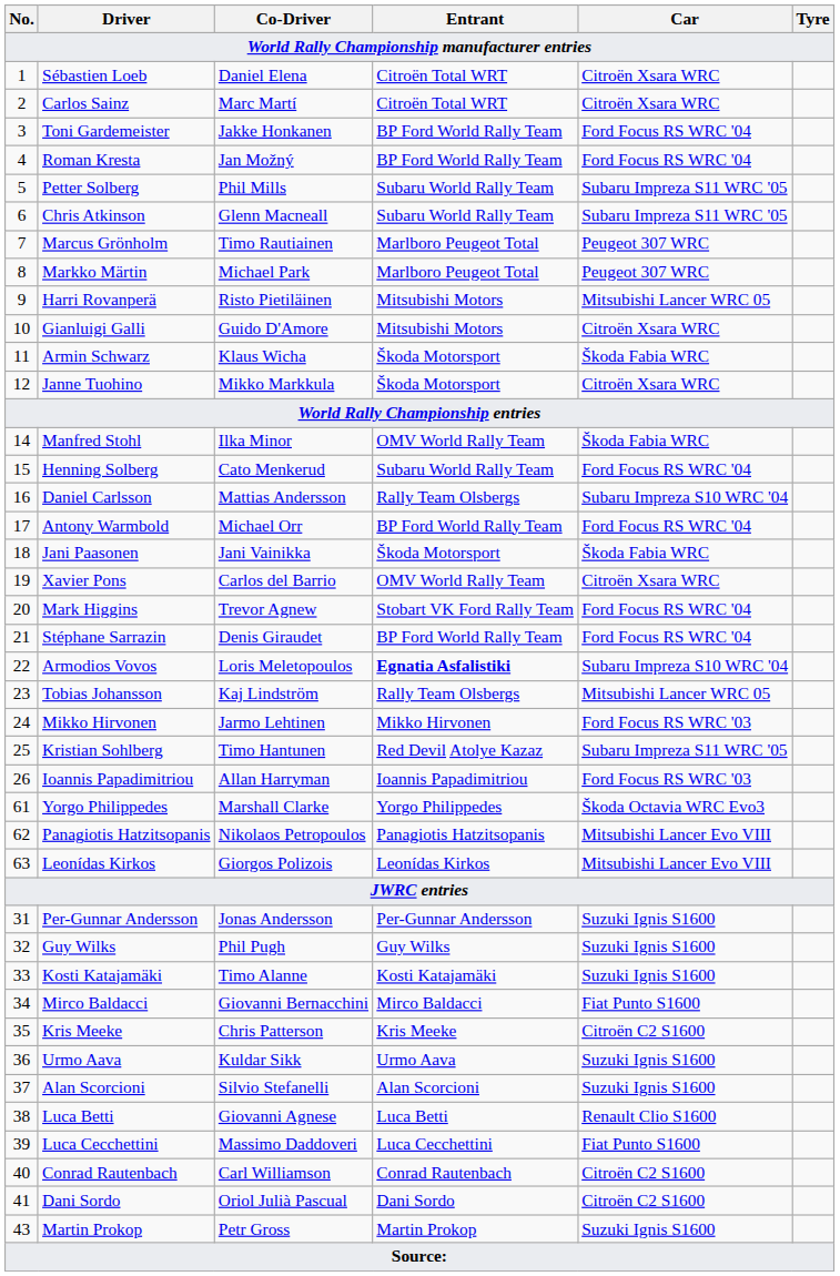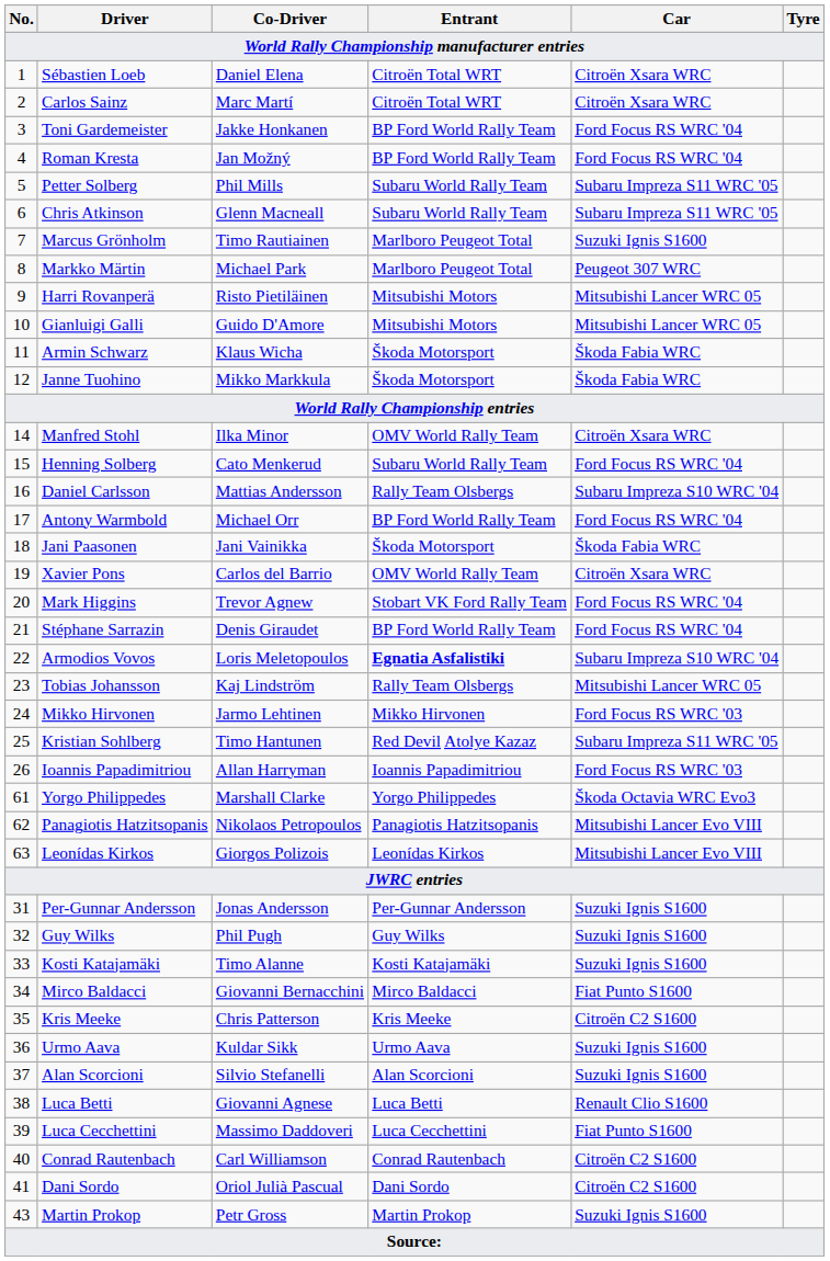 <table class="wikitable" style="font-size: 85%;">
 <tr>
 <th>No.</th>
 <th>Driver</th>
 <th>Co-Driver</th>
 <th>Entrant</th>
 <th>Car</th>
 <th>Tyre</th>
 </tr>
 <tr>
 <td style="background-color:#EAECF0; text-align:center" colspan="6"><strong><em><a href='#'>World Rally Championship</a> manufacturer entries</em></strong></td>
 </tr>
 <tr>
 <td align="center">1</td>
 <td> <a href='#'>Sébastien Loeb</a></td>
 <td> <a href='#'>Daniel Elena</a></td>
 <td> <a href='#'>Citroën Total WRT</a></td>
 <td><a href='#'>Citroën Xsara WRC</a></td>
 <td align="center"></td>
 </tr>
 <tr>
 <td align="center">2</td>
 <td> <a href='#'>Carlos Sainz</a></td>
 <td> <a href='#'>Marc Martí</a></td>
 <td> <a href='#'>Citroën Total WRT</a></td>
 <td><a href='#'>Citroën Xsara WRC</a></td>
 <td align="center"></td>
 </tr>
 <tr>
 <td align="center">3</td>
 <td> <a href='#'>Toni Gardemeister</a></td>
 <td> <a href='#'>Jakke Honkanen</a></td>
 <td> <a href='#'>BP Ford World Rally Team</a></td>
 <td><a href='#'>Ford Focus RS WRC '04</a></td>
 <td align="center"></td>
 </tr>
 <tr>
 <td align="center">4</td>
 <td> <a href='#'>Roman Kresta</a></td>
 <td> <a href='#'>Jan Možný</a></td>
 <td> <a href='#'>BP Ford World Rally Team</a></td>
 <td><a href='#'>Ford Focus RS WRC '04</a></td>
 <td align="center"></td>
 </tr>
 <tr>
 <td align="center">5</td>
 <td> <a href='#'>Petter Solberg</a></td>
 <td> <a href='#'>Phil Mills</a></td>
 <td> <a href='#'>Subaru World Rally Team</a></td>
 <td><a href='#'>Subaru Impreza S11 WRC '05</a></td>
 <td align="center"></td>
 </tr>
 <tr>
 <td align="center">6</td>
 <td> <a href='#'>Chris Atkinson</a></td>
 <td> <a href='#'>Glenn Macneall</a></td>
 <td> <a href='#'>Subaru World Rally Team</a></td>
 <td><a href='#'>Subaru Impreza S11 WRC '05</a></td>
 <td align="center"></td>
 </tr>
 <tr>
 <td align="center">7</td>
 <td> <a href='#'>Marcus Grönholm</a></td>
 <td> <a href='#'>Timo Rautiainen</a></td>
 <td> <a href='#'>Marlboro Peugeot Total</a></td>
-<td><a href='#'>Peugeot 307 WRC</a></td>
+<td><a href='#'>Suzuki Ignis S1600</a></td>
 <td align="center"></td>
 </tr>
 <tr>
 <td align="center">8</td>
 <td> <a href='#'>Markko Märtin</a></td>
 <td> <a href='#'>Michael Park</a></td>
 <td> <a href='#'>Marlboro Peugeot Total</a></td>
 <td><a href='#'>Peugeot 307 WRC</a></td>
 <td align="center"></td>
 </tr>
 <tr>
 <td align="center">9</td>
 <td> <a href='#'>Harri Rovanperä</a></td>
 <td> <a href='#'>Risto Pietiläinen</a></td>
 <td> <a href='#'>Mitsubishi Motors</a></td>
 <td><a href='#'>Mitsubishi Lancer WRC 05</a></td>
 <td align="center"></td>
 </tr>
 <tr>
 <td align="center">10</td>
 <td> <a href='#'>Gianluigi Galli</a></td>
 <td> <a href='#'>Guido D'Amore</a></td>
 <td> <a href='#'>Mitsubishi Motors</a></td>
-<td><a href='#'>Citroën Xsara WRC</a></td>
+<td><a href='#'>Mitsubishi Lancer WRC 05</a></td>
 <td align="center"></td>
 </tr>
 <tr>
 <td align="center">11</td>
 <td> <a href='#'>Armin Schwarz</a></td>
 <td> <a href='#'>Klaus Wicha</a></td>
 <td> <a href='#'>Škoda Motorsport</a></td>
 <td><a href='#'>Škoda Fabia WRC</a></td>
 <td align="center"></td>
 </tr>
 <tr>
 <td align="center">12</td>
 <td> <a href='#'>Janne Tuohino</a></td>
 <td> <a href='#'>Mikko Markkula</a></td>
 <td> <a href='#'>Škoda Motorsport</a></td>
-<td><a href='#'>Citroën Xsara WRC</a></td>
+<td><a href='#'>Škoda Fabia WRC</a></td>
 <td align="center"></td>
 </tr>
 <tr>
 <td style="background-color:#EAECF0; text-align:center" colspan="6"><strong><em><a href='#'>World Rally Championship</a> entries</em></strong></td>
 </tr>
 <tr>
 <td align="center">14</td>
 <td> <a href='#'>Manfred Stohl</a></td>
 <td> <a href='#'>Ilka Minor</a></td>
 <td> <a href='#'>OMV World Rally Team</a></td>
-<td><a href='#'>Škoda Fabia WRC</a></td>
+<td><a href='#'>Citroën Xsara WRC</a></td>
 <td align="center"></td>
 </tr>
 <tr>
 <td align="center">15</td>
 <td> <a href='#'>Henning Solberg</a></td>
 <td> <a href='#'>Cato Menkerud</a></td>
 <td> <a href='#'>Subaru World Rally Team</a></td>
 <td><a href='#'>Ford Focus RS WRC '04</a></td>
 <td align="center"></td>
 </tr>
 <tr>
 <td align="center">16</td>
 <td> <a href='#'>Daniel Carlsson</a></td>
 <td> <a href='#'>Mattias Andersson</a></td>
 <td> <a href='#'>Rally Team Olsbergs</a></td>
 <td><a href='#'>Subaru Impreza S10 WRC '04</a></td>
 <td align="center"></td>
 </tr>
 <tr>
 <td align="center">17</td>
 <td> <a href='#'>Antony Warmbold</a></td>
 <td> <a href='#'>Michael Orr</a></td>
 <td> <a href='#'>BP Ford World Rally Team</a></td>
 <td><a href='#'>Ford Focus RS WRC '04</a></td>
 <td align="center"></td>
 </tr>
 <tr>
 <td align="center">18</td>
 <td> <a href='#'>Jani Paasonen</a></td>
 <td> <a href='#'>Jani Vainikka</a></td>
 <td> <a href='#'>Škoda Motorsport</a></td>
 <td><a href='#'>Škoda Fabia WRC</a></td>
 <td align="center"></td>
 </tr>
 <tr>
 <td align="center">19</td>
 <td> <a href='#'>Xavier Pons</a></td>
 <td> <a href='#'>Carlos del Barrio</a></td>
 <td> <a href='#'>OMV World Rally Team</a></td>
 <td><a href='#'>Citroën Xsara WRC</a></td>
 <td align="center"></td>
 </tr>
 <tr>
 <td align="center">20</td>
 <td> <a href='#'>Mark Higgins</a></td>
 <td> <a href='#'>Trevor Agnew</a></td>
 <td> <a href='#'>Stobart VK Ford Rally Team</a></td>
 <td><a href='#'>Ford Focus RS WRC '04</a></td>
 <td align="center"></td>
 </tr>
 <tr>
 <td align="center">21</td>
 <td> <a href='#'>Stéphane Sarrazin</a></td>
 <td> <a href='#'>Denis Giraudet</a></td>
 <td> <a href='#'>BP Ford World Rally Team</a></td>
 <td><a href='#'>Ford Focus RS WRC '04</a></td>
 <td align="center"></td>
 </tr>
 <tr>
 <td align="center">22</td>
 <td> <a href='#'>Armodios Vovos</a></td>
 <td> <a href='#'>Loris Meletopoulos</a></td>
 <td><strong> <a href='#'>Egnatia Asfalistiki</a></strong></td>
 <td><a href='#'>Subaru Impreza S10 WRC '04</a></td>
 <td></td>
 </tr>
 <tr>
 <td align="center">23</td>
 <td> <a href='#'>Tobias Johansson</a></td>
 <td> <a href='#'>Kaj Lindström</a></td>
 <td> <a href='#'>Rally Team Olsbergs</a></td>
 <td><a href='#'>Mitsubishi Lancer WRC 05</a></td>
 <td align="center"></td>
 </tr>
 <tr>
 <td align="center">24</td>
 <td> <a href='#'>Mikko Hirvonen</a></td>
 <td> <a href='#'>Jarmo Lehtinen</a></td>
 <td> <a href='#'>Mikko Hirvonen</a></td>
 <td><a href='#'>Ford Focus RS WRC '03</a></td>
 <td align="center"></td>
 </tr>
 <tr>
 <td align="center">25</td>
 <td> <a href='#'>Kristian Sohlberg</a></td>
 <td> <a href='#'>Timo Hantunen</a></td>
 <td> <a href='#'>Red Devil</a> <a href='#'>Atolye Kazaz</a></td>
 <td><a href='#'>Subaru Impreza S11 WRC '05</a></td>
 <td align="center"></td>
 </tr>
 <tr>
 <td align="center">26</td>
 <td> <a href='#'>Ioannis Papadimitriou</a></td>
 <td> <a href='#'>Allan Harryman</a></td>
 <td> <a href='#'>Ioannis Papadimitriou</a></td>
 <td><a href='#'>Ford Focus RS WRC '03</a></td>
 <td></td>
 </tr>
 <tr>
 <td align="center">61</td>
 <td> <a href='#'>Yorgo Philippedes</a></td>
 <td> <a href='#'>Marshall Clarke</a></td>
 <td> <a href='#'>Yorgo Philippedes</a></td>
 <td><a href='#'>Škoda Octavia WRC Evo3</a></td>
 <td></td>
 </tr>
 <tr>
 <td align="center">62</td>
 <td> <a href='#'>Panagiotis Hatzitsopanis</a></td>
 <td> <a href='#'>Nikolaos Petropoulos</a></td>
 <td> <a href='#'>Panagiotis Hatzitsopanis</a></td>
 <td><a href='#'>Mitsubishi Lancer Evo VIII</a></td>
 <td></td>
 </tr>
 <tr>
 <td align="center">63</td>
 <td> <a href='#'>Leonídas Kirkos</a></td>
 <td> <a href='#'>Giorgos Polizois</a></td>
 <td> <a href='#'>Leonídas Kirkos</a></td>
 <td><a href='#'>Mitsubishi Lancer Evo VIII</a></td>
 <td></td>
 </tr>
 <tr>
 <td style="background-color:#EAECF0; text-align:center" colspan="6"><strong><em><a href='#'>JWRC</a> entries</em></strong></td>
 </tr>
 <tr>
 <td align="center">31</td>
 <td> <a href='#'>Per-Gunnar Andersson</a></td>
 <td> <a href='#'>Jonas Andersson</a></td>
 <td> <a href='#'>Per-Gunnar Andersson</a></td>
 <td><a href='#'>Suzuki Ignis S1600</a></td>
 <td align="center"></td>
 </tr>
 <tr>
 <td align="center">32</td>
 <td> <a href='#'>Guy Wilks</a></td>
 <td> <a href='#'>Phil Pugh</a></td>
 <td> <a href='#'>Guy Wilks</a></td>
 <td><a href='#'>Suzuki Ignis S1600</a></td>
 <td align="center"></td>
 </tr>
 <tr>
 <td align="center">33</td>
 <td> <a href='#'>Kosti Katajamäki</a></td>
 <td> <a href='#'>Timo Alanne</a></td>
 <td> <a href='#'>Kosti Katajamäki</a></td>
 <td><a href='#'>Suzuki Ignis S1600</a></td>
 <td align="center"></td>
 </tr>
 <tr>
 <td align="center">34</td>
 <td> <a href='#'>Mirco Baldacci</a></td>
 <td> <a href='#'>Giovanni Bernacchini</a></td>
 <td> <a href='#'>Mirco Baldacci</a></td>
 <td><a href='#'>Fiat Punto S1600</a></td>
 <td align="center"></td>
 </tr>
 <tr>
 <td align="center">35</td>
 <td> <a href='#'>Kris Meeke</a></td>
 <td> <a href='#'>Chris Patterson</a></td>
 <td> <a href='#'>Kris Meeke</a></td>
 <td><a href='#'>Citroën C2 S1600</a></td>
 <td align="center"></td>
 </tr>
 <tr>
 <td align="center">36</td>
 <td> <a href='#'>Urmo Aava</a></td>
 <td> <a href='#'>Kuldar Sikk</a></td>
 <td> <a href='#'>Urmo Aava</a></td>
 <td><a href='#'>Suzuki Ignis S1600</a></td>
 <td align="center"></td>
 </tr>
 <tr>
 <td align="center">37</td>
 <td> <a href='#'>Alan Scorcioni</a></td>
 <td> <a href='#'>Silvio Stefanelli</a></td>
 <td> <a href='#'>Alan Scorcioni</a></td>
 <td><a href='#'>Suzuki Ignis S1600</a></td>
 <td align="center"></td>
 </tr>
 <tr>
 <td align="center">38</td>
 <td> <a href='#'>Luca Betti</a></td>
 <td> <a href='#'>Giovanni Agnese</a></td>
 <td> <a href='#'>Luca Betti</a></td>
 <td><a href='#'>Renault Clio S1600</a></td>
 <td align="center"></td>
 </tr>
 <tr>
 <td align="center">39</td>
 <td> <a href='#'>Luca Cecchettini</a></td>
 <td> <a href='#'>Massimo Daddoveri</a></td>
 <td> <a href='#'>Luca Cecchettini</a></td>
 <td><a href='#'>Fiat Punto S1600</a></td>
 <td align="center"></td>
 </tr>
 <tr>
 <td align="center">40</td>
 <td> <a href='#'>Conrad Rautenbach</a></td>
 <td> <a href='#'>Carl Williamson</a></td>
 <td> <a href='#'>Conrad Rautenbach</a></td>
 <td><a href='#'>Citroën C2 S1600</a></td>
 <td align="center"></td>
 </tr>
 <tr>
 <td align="center">41</td>
 <td> <a href='#'>Dani Sordo</a></td>
 <td> <a href='#'>Oriol Julià Pascual</a></td>
 <td> <a href='#'>Dani Sordo</a></td>
 <td><a href='#'>Citroën C2 S1600</a></td>
 <td align="center"></td>
 </tr>
 <tr>
 <td align="center">43</td>
 <td> <a href='#'>Martin Prokop</a></td>
 <td> <a href='#'>Petr Gross</a></td>
 <td> <a href='#'>Martin Prokop</a></td>
 <td><a href='#'>Suzuki Ignis S1600</a></td>
 <td align="center"></td>
 </tr>
 <tr>
 <td style="background-color:#EAECF0; text-align:center" colspan="6"><strong>Source:</strong></td>
 </tr>
 <tr>
 </tr>
 </table>
